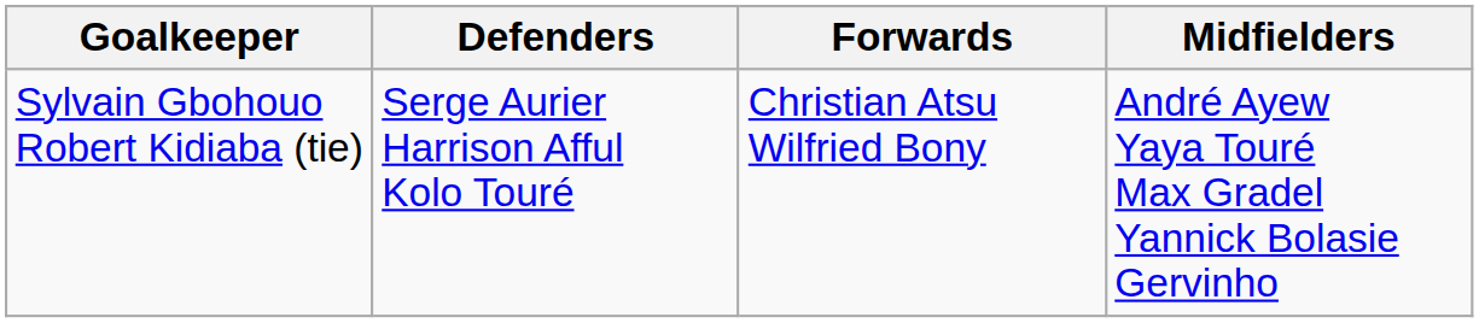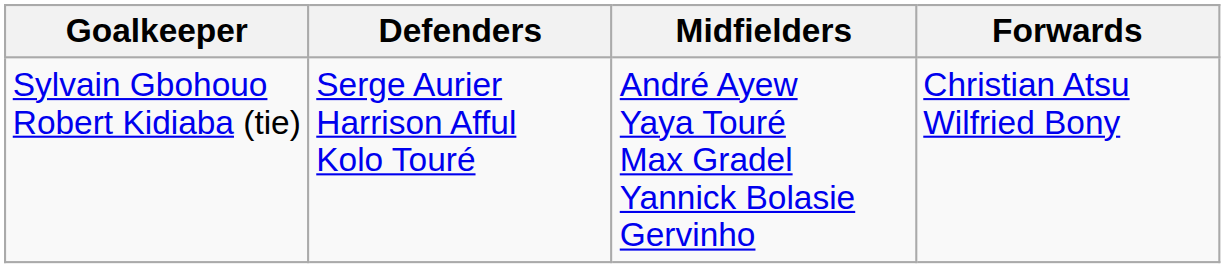 <table class="wikitable">
 <tr>
 <th width="25%">Goalkeeper</th>
 <th width="25%">Defenders</th>
+<th width="25%">Midfielders</th>
 <th width="25%">Forwards</th>
-<th width="25%">Midfielders</th>
 </tr>
 <tr valign="top">
 <td> <a href='#'>Sylvain Gbohouo</a><br> <a href='#'>Robert Kidiaba</a> (tie)</td>
 <td> <a href='#'>Serge Aurier</a><br> <a href='#'>Harrison Afful</a><br> <a href='#'>Kolo Touré</a></td>
+<td> <a href='#'>André Ayew</a><br> <a href='#'>Yaya Touré</a><br> <a href='#'>Max Gradel</a><br> <a href='#'>Yannick Bolasie</a><br> <a href='#'>Gervinho</a></td>
 <td> <a href='#'>Christian Atsu</a><br> <a href='#'>Wilfried Bony</a></td>
-<td> <a href='#'>André Ayew</a><br> <a href='#'>Yaya Touré</a><br> <a href='#'>Max Gradel</a><br> <a href='#'>Yannick Bolasie</a><br> <a href='#'>Gervinho</a></td>
 </tr>
 </table>
